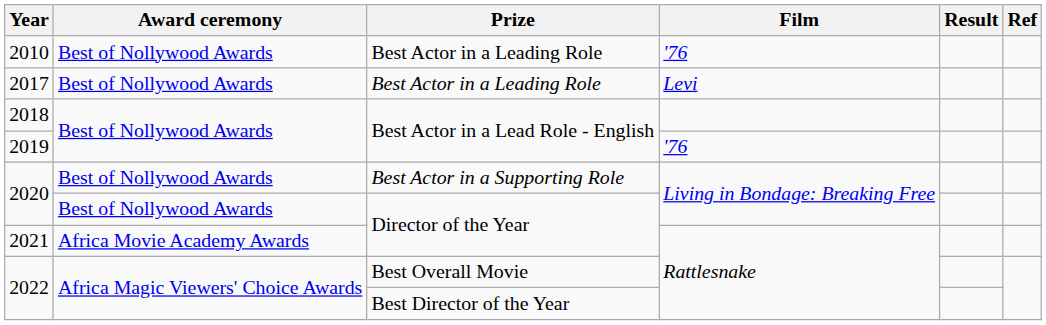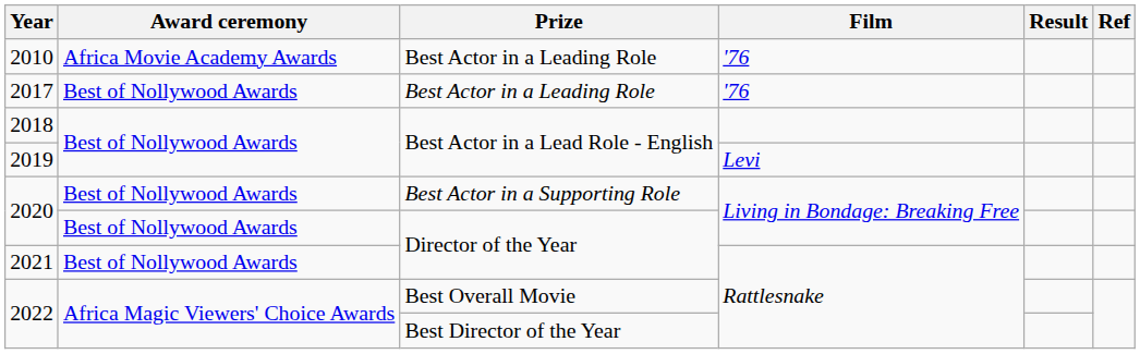 <table class="wikitable">
 <tr>
 <th>Year</th>
 <th>Award ceremony</th>
 <th>Prize</th>
 <th>Film</th>
 <th>Result</th>
 <th>Ref</th>
 </tr>
 <tr>
 <td>2010</td>
-<td><a href='#'>Best of Nollywood Awards</a></td>
+<td><a href='#'>Africa Movie Academy Awards</a></td>
 <td>Best Actor in a Leading Role</td>
 <td><em><a href='#'>'76</a></em></td>
 <td></td>
 <td></td>
 </tr>
 <tr>
 <td>2017</td>
 <td><a href='#'>Best of Nollywood Awards</a></td>
 <td><em> Best Actor in a Leading Role</em></td>
-<td><em><a href='#'>Levi</a></em></td>
+<td><em><a href='#'>'76</a></em></td>
 <td></td>
 <td></td>
 </tr>
 <tr>
 <td>2018</td>
 <td rowspan="2"><a href='#'>Best of Nollywood Awards</a></td>
 <td rowspan="2">Best Actor in a Lead Role - English</td>
 <td></td>
 <td></td>
 <td></td>
 </tr>
 <tr>
 <td>2019</td>
-<td><em><a href='#'>'76</a></em></td>
+<td><em><a href='#'>Levi</a></em></td>
 <td></td>
 <td></td>
 </tr>
 <tr>
 <td rowspan="2">2020</td>
 <td><a href='#'>Best of Nollywood Awards</a></td>
 <td><em> Best Actor in a Supporting Role</em></td>
 <td rowspan="2"><em><a href='#'>Living in Bondage: Breaking Free</a></em></td>
 <td></td>
 <td></td>
 </tr>
 <tr>
 <td><a href='#'>Best of Nollywood Awards</a></td>
 <td rowspan="2">Director of the Year</td>
 <td></td>
 <td></td>
 </tr>
 <tr>
 <td>2021</td>
-<td><a href='#'>Africa Movie Academy Awards</a></td>
+<td><a href='#'>Best of Nollywood Awards</a></td>
 <td rowspan="3"><em> Rattlesnake</em></td>
 <td></td>
 <td></td>
 </tr>
 <tr>
 <td rowspan="2">2022</td>
 <td rowspan="2"><a href='#'>Africa Magic Viewers' Choice Awards</a></td>
 <td>Best Overall Movie</td>
 <td></td>
 <td rowspan="2"></td>
 </tr>
 <tr>
 <td>Best Director of the Year</td>
 <td></td>
 </tr>
 </table>
